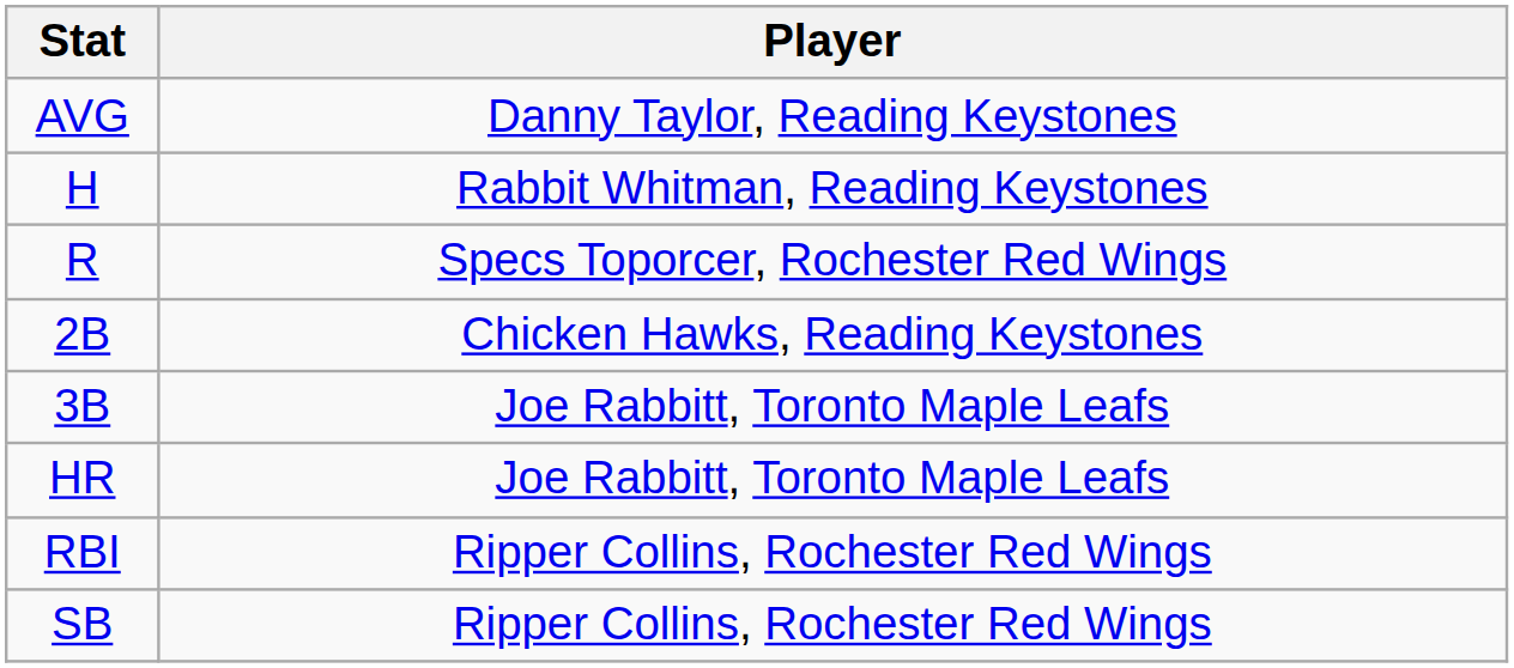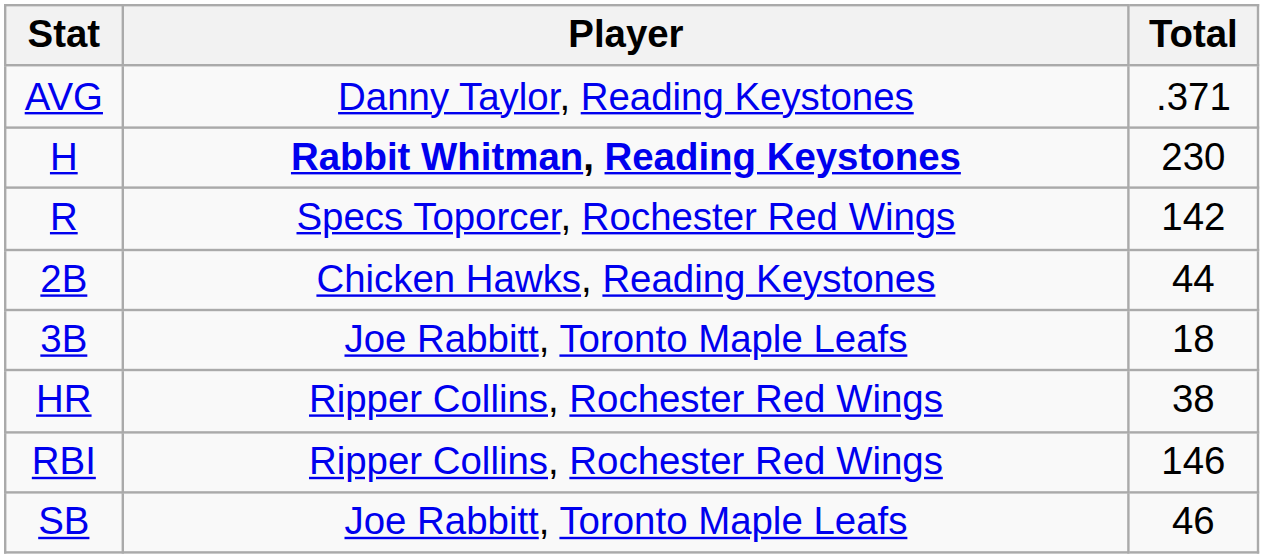 <table class="wikitable" width="33%" style="text-align:center;">
 <tr>
 <th width="5%">Stat</th>
 <th width="60%">Player</th>
+<th width="5%">Total</th>
 </tr>
 <tr>
 <td><a href='#'>AVG</a></td>
 <td><a href='#'>Danny Taylor</a>, <a href='#'>Reading Keystones</a></td>
+<td>.371</td>
 </tr>
 <tr>
 <td><a href='#'>H</a></td>
-<td><a href='#'>Rabbit Whitman</a>, <a href='#'>Reading Keystones</a></td>
+<td><strong><a href='#'>Rabbit Whitman</a>, <a href='#'>Reading Keystones</a></strong></td>
+<td>230</td>
 </tr>
 <tr>
 <td><a href='#'>R</a></td>
 <td><a href='#'>Specs Toporcer</a>, <a href='#'>Rochester Red Wings</a></td>
+<td>142</td>
 </tr>
 <tr>
 <td><a href='#'>2B</a></td>
 <td><a href='#'>Chicken Hawks</a>, <a href='#'>Reading Keystones</a></td>
+<td>44</td>
 </tr>
 <tr>
 <td><a href='#'>3B</a></td>
 <td><a href='#'>Joe Rabbitt</a>, <a href='#'>Toronto Maple Leafs</a></td>
+<td>18</td>
 </tr>
 <tr>
 <td><a href='#'>HR</a></td>
-<td><a href='#'>Joe Rabbitt</a>, <a href='#'>Toronto Maple Leafs</a></td>
+<td><a href='#'>Ripper Collins</a>, <a href='#'>Rochester Red Wings</a></td>
+<td>38</td>
 </tr>
 <tr>
 <td><a href='#'>RBI</a></td>
 <td><a href='#'>Ripper Collins</a>, <a href='#'>Rochester Red Wings</a></td>
+<td>146</td>
 </tr>
 <tr>
 <td><a href='#'>SB</a></td>
-<td><a href='#'>Ripper Collins</a>, <a href='#'>Rochester Red Wings</a></td>
+<td><a href='#'>Joe Rabbitt</a>, <a href='#'>Toronto Maple Leafs</a></td>
+<td>46</td>
 </tr>
 </table>
